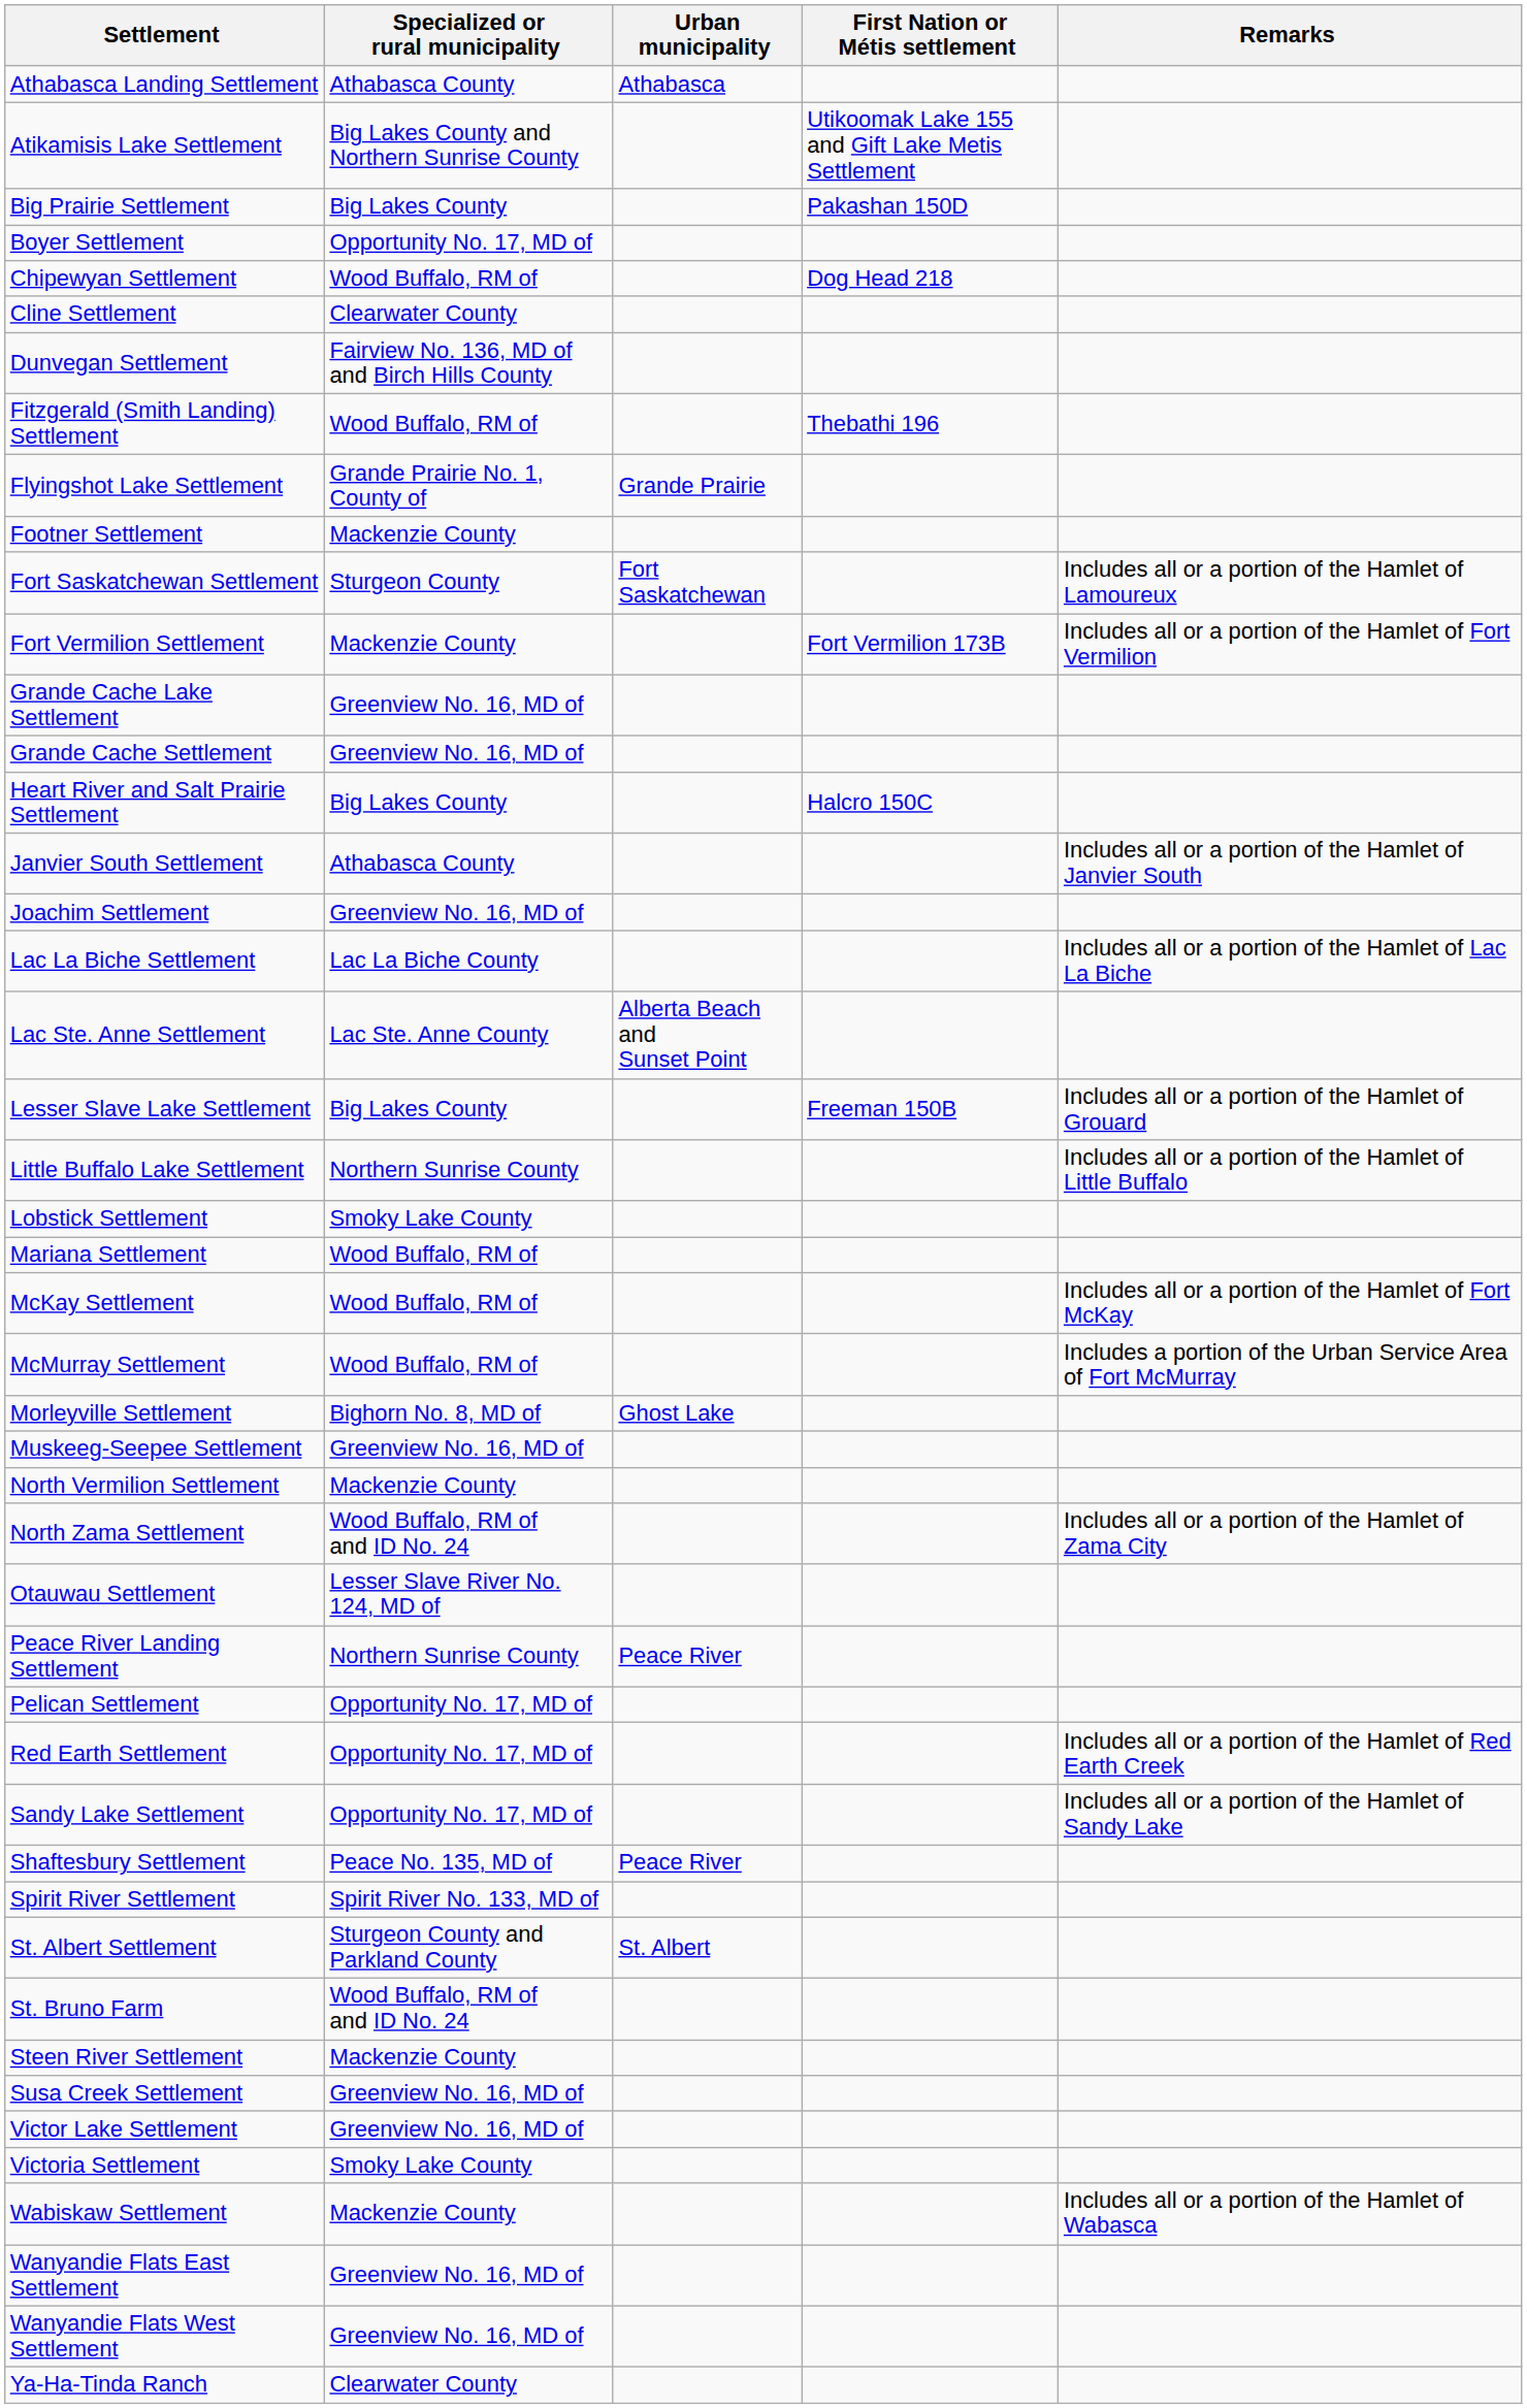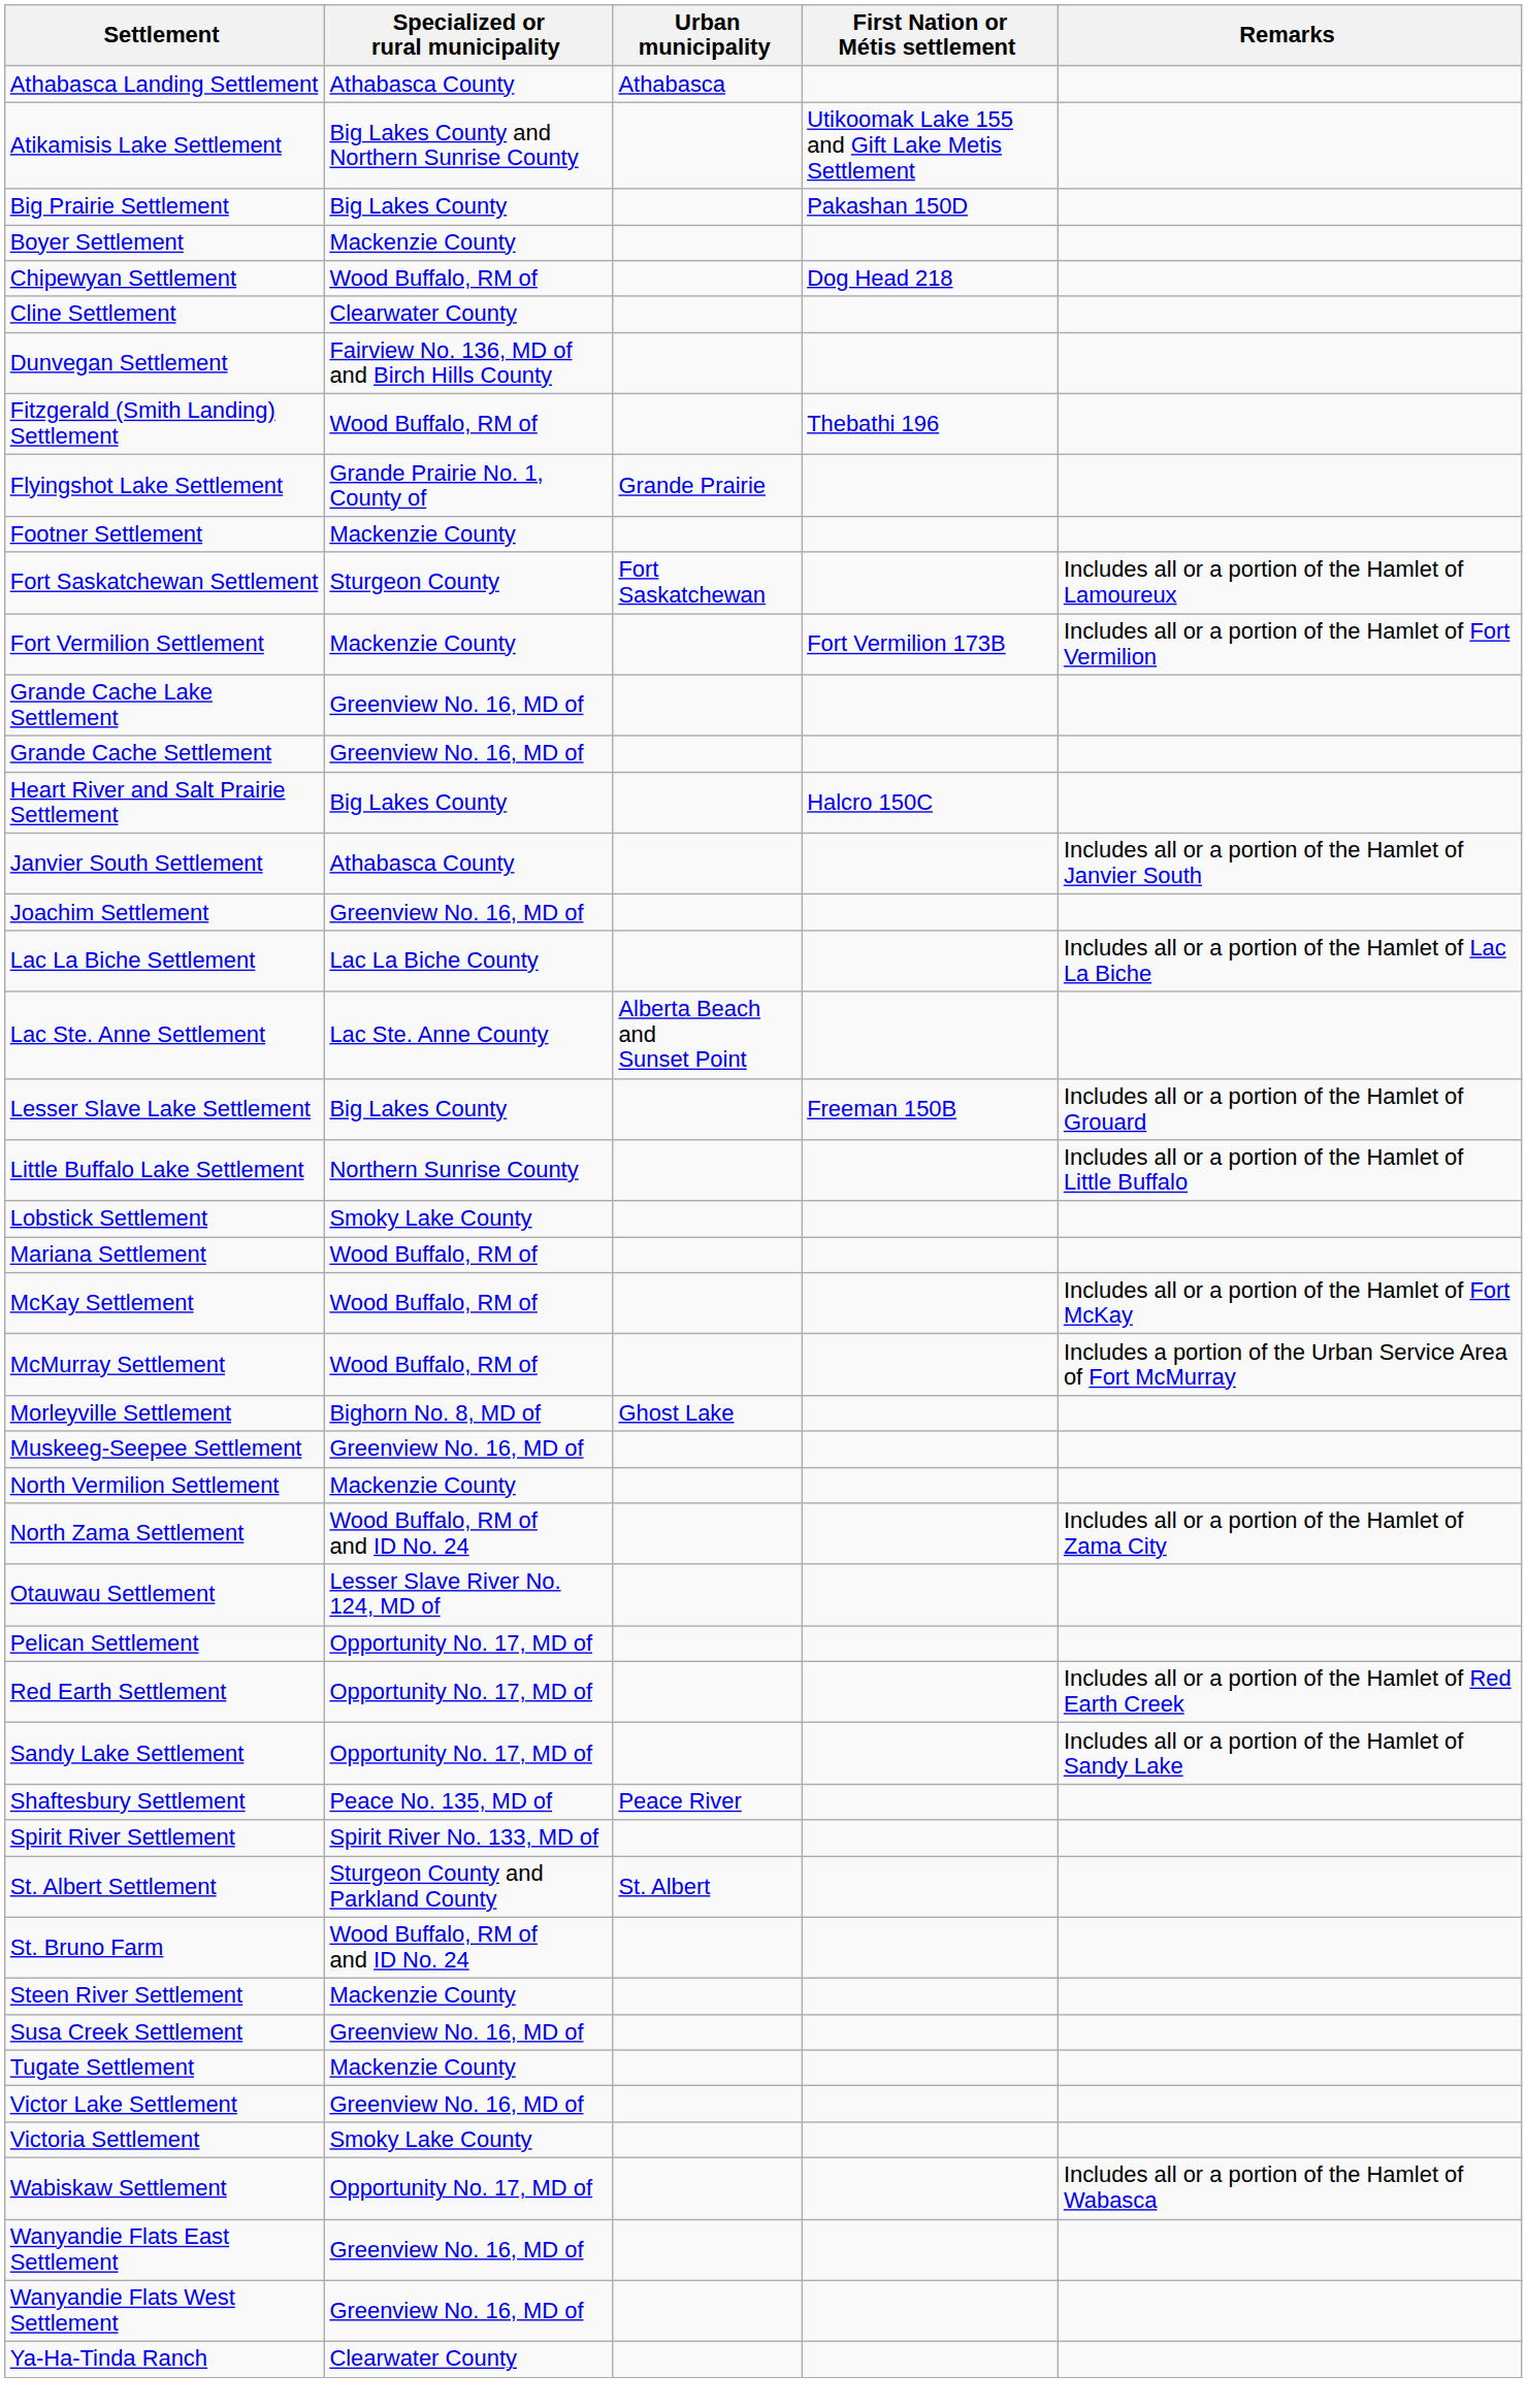 <table class="wikitable sortable" style="width:85%">
 <tr>
 <th width=""><strong>Settlement</strong> </th>
 <th width=""><strong>Specialized or<br>rural municipality</strong> </th>
 <th width=""><strong>Urban<br>municipality</strong> </th>
 <th width=""><strong>First Nation or<br>Métis settlement</strong> </th>
 <th class=unsortable><strong>Remarks</strong> </th>
 </tr>
 <tr>
 <td><a href='#'>Athabasca Landing Settlement</a></td>
 <td><a href='#'>Athabasca County</a></td>
 <td><a href='#'>Athabasca</a></td>
 <td> </td>
 <td> </td>
 </tr>
 <tr>
 <td><a href='#'>Atikamisis Lake Settlement</a></td>
 <td><a href='#'>Big Lakes County</a> and<br><a href='#'>Northern Sunrise County</a></td>
 <td> </td>
 <td><a href='#'>Utikoomak Lake 155</a><br>and <a href='#'>Gift Lake Metis Settlement</a></td>
 <td> </td>
 </tr>
 <tr>
 <td><a href='#'>Big Prairie Settlement</a></td>
 <td><a href='#'>Big Lakes County</a></td>
 <td> </td>
 <td><a href='#'>Pakashan 150D</a></td>
 <td> </td>
 </tr>
 <tr>
 <td><a href='#'>Boyer Settlement</a></td>
-<td><a href='#'>Opportunity No. 17, MD of</a></td>
+<td><a href='#'>Mackenzie County</a></td>
 <td> </td>
 <td> </td>
 <td> </td>
 </tr>
 <tr>
 <td><a href='#'>Chipewyan Settlement</a></td>
 <td><a href='#'>Wood Buffalo, RM of</a></td>
 <td> </td>
 <td><a href='#'>Dog Head 218</a></td>
 <td> </td>
 </tr>
 <tr>
 <td><a href='#'>Cline Settlement</a></td>
 <td><a href='#'>Clearwater County</a></td>
 <td> </td>
 <td> </td>
 <td> </td>
 </tr>
 <tr>
 <td><a href='#'>Dunvegan Settlement</a></td>
 <td><a href='#'>Fairview No. 136, MD of</a><br>and <a href='#'>Birch Hills County</a></td>
 <td> </td>
 <td> </td>
 <td> </td>
 </tr>
 <tr>
 <td><a href='#'>Fitzgerald (Smith Landing) Settlement</a></td>
 <td><a href='#'>Wood Buffalo, RM of</a></td>
 <td> </td>
 <td><a href='#'>Thebathi 196</a></td>
 <td> </td>
 </tr>
 <tr>
 <td><a href='#'>Flyingshot Lake Settlement</a></td>
 <td><a href='#'>Grande Prairie No. 1, County of</a></td>
 <td><a href='#'>Grande Prairie</a></td>
 <td> </td>
 <td> </td>
 </tr>
 <tr>
 <td><a href='#'>Footner Settlement</a></td>
 <td><a href='#'>Mackenzie County</a></td>
 <td> </td>
 <td> </td>
 <td> </td>
 </tr>
 <tr>
 <td><a href='#'>Fort Saskatchewan Settlement</a></td>
 <td><a href='#'>Sturgeon County</a></td>
 <td><a href='#'>Fort Saskatchewan</a></td>
 <td> </td>
 <td>Includes all or a portion of the Hamlet of <a href='#'>Lamoureux</a></td>
 </tr>
 <tr>
 <td><a href='#'>Fort Vermilion Settlement</a></td>
 <td><a href='#'>Mackenzie County</a></td>
 <td> </td>
 <td><a href='#'>Fort Vermilion 173B</a></td>
 <td>Includes all or a portion of the Hamlet of <a href='#'>Fort Vermilion</a></td>
 </tr>
 <tr>
 <td><a href='#'>Grande Cache Lake Settlement</a></td>
 <td><a href='#'>Greenview No. 16, MD of</a></td>
 <td> </td>
 <td> </td>
 <td> </td>
 </tr>
 <tr>
 <td><a href='#'>Grande Cache Settlement</a></td>
 <td><a href='#'>Greenview No. 16, MD of</a></td>
 <td> </td>
 <td> </td>
 <td> </td>
 </tr>
 <tr>
 <td><a href='#'>Heart River and Salt Prairie Settlement</a></td>
 <td><a href='#'>Big Lakes County</a></td>
 <td> </td>
 <td><a href='#'>Halcro 150C</a></td>
 <td> </td>
 </tr>
 <tr>
 <td><a href='#'>Janvier South Settlement</a></td>
 <td><a href='#'>Athabasca County</a></td>
 <td> </td>
 <td> </td>
 <td>Includes all or a portion of the Hamlet of <a href='#'>Janvier South</a></td>
 </tr>
 <tr>
 <td><a href='#'>Joachim Settlement</a></td>
 <td><a href='#'>Greenview No. 16, MD of</a></td>
 <td> </td>
 <td> </td>
 <td> </td>
 </tr>
 <tr>
 <td><a href='#'>Lac La Biche Settlement</a></td>
 <td><a href='#'>Lac La Biche County</a></td>
 <td> </td>
 <td> </td>
 <td>Includes all or a portion of the Hamlet of <a href='#'>Lac La Biche</a></td>
 </tr>
 <tr>
 <td><a href='#'>Lac Ste. Anne Settlement</a></td>
 <td><a href='#'>Lac Ste. Anne County</a></td>
 <td><a href='#'>Alberta Beach</a> and<br><a href='#'>Sunset Point</a></td>
 <td> </td>
 <td> </td>
 </tr>
 <tr>
 <td><a href='#'>Lesser Slave Lake Settlement</a></td>
 <td><a href='#'>Big Lakes County</a></td>
 <td> </td>
 <td><a href='#'>Freeman 150B</a></td>
 <td>Includes all or a portion of the Hamlet of <a href='#'>Grouard</a></td>
 </tr>
 <tr>
 <td><a href='#'>Little Buffalo Lake Settlement</a></td>
 <td><a href='#'>Northern Sunrise County</a></td>
 <td> </td>
 <td> </td>
 <td>Includes all or a portion of the Hamlet of <a href='#'>Little Buffalo</a></td>
 </tr>
 <tr>
 <td><a href='#'>Lobstick Settlement</a></td>
 <td><a href='#'>Smoky Lake County</a></td>
 <td> </td>
 <td> </td>
 <td> </td>
 </tr>
 <tr>
 <td><a href='#'>Mariana Settlement</a></td>
 <td><a href='#'>Wood Buffalo, RM of</a></td>
 <td> </td>
 <td> </td>
 <td> </td>
 </tr>
 <tr>
 <td><a href='#'>McKay Settlement</a></td>
 <td><a href='#'>Wood Buffalo, RM of</a></td>
 <td> </td>
 <td> </td>
 <td>Includes all or a portion of the Hamlet of <a href='#'>Fort McKay</a></td>
 </tr>
 <tr>
 <td><a href='#'>McMurray Settlement</a></td>
 <td><a href='#'>Wood Buffalo, RM of</a></td>
 <td> </td>
 <td> </td>
 <td>Includes a portion of the Urban Service Area of <a href='#'>Fort McMurray</a></td>
 </tr>
 <tr>
 <td><a href='#'>Morleyville Settlement</a></td>
 <td><a href='#'>Bighorn No. 8, MD of</a></td>
 <td><a href='#'>Ghost Lake</a></td>
 <td> </td>
 <td> </td>
 </tr>
 <tr>
 <td><a href='#'>Muskeeg-Seepee Settlement</a></td>
 <td><a href='#'>Greenview No. 16, MD of</a></td>
 <td> </td>
 <td> </td>
 <td> </td>
 </tr>
 <tr>
 <td><a href='#'>North Vermilion Settlement</a></td>
 <td><a href='#'>Mackenzie County</a></td>
 <td> </td>
 <td> </td>
 <td> </td>
 </tr>
 <tr>
 <td><a href='#'>North Zama Settlement</a></td>
 <td><a href='#'>Wood Buffalo, RM of</a><br>and <a href='#'>ID No. 24</a></td>
 <td> </td>
 <td> </td>
 <td>Includes all or a portion of the Hamlet of <a href='#'>Zama City</a></td>
 </tr>
 <tr>
 <td><a href='#'>Otauwau Settlement</a></td>
 <td><a href='#'>Lesser Slave River No. 124, MD of</a></td>
 <td> </td>
 <td> </td>
 <td> </td>
 </tr>
 <tr>
-<td><a href='#'>Peace River Landing Settlement</a></td>
-<td><a href='#'>Northern Sunrise County</a></td>
-<td><a href='#'>Peace River</a></td>
-<td> </td>
-<td> </td>
-</tr>
-<tr>
 <td><a href='#'>Pelican Settlement</a></td>
 <td><a href='#'>Opportunity No. 17, MD of</a></td>
 <td> </td>
 <td> </td>
 <td> </td>
 </tr>
 <tr>
 <td><a href='#'>Red Earth Settlement</a></td>
 <td><a href='#'>Opportunity No. 17, MD of</a></td>
 <td> </td>
 <td> </td>
 <td>Includes all or a portion of the Hamlet of <a href='#'>Red Earth Creek</a></td>
 </tr>
 <tr>
 <td><a href='#'>Sandy Lake Settlement</a></td>
 <td><a href='#'>Opportunity No. 17, MD of</a></td>
 <td> </td>
 <td> </td>
 <td>Includes all or a portion of the Hamlet of <a href='#'>Sandy Lake</a></td>
 </tr>
 <tr>
 <td><a href='#'>Shaftesbury Settlement</a></td>
 <td><a href='#'>Peace No. 135, MD of</a></td>
 <td><a href='#'>Peace River</a></td>
 <td> </td>
 <td> </td>
 </tr>
 <tr>
 <td><a href='#'>Spirit River Settlement</a></td>
 <td><a href='#'>Spirit River No. 133, MD of</a></td>
 <td> </td>
 <td> </td>
 <td> </td>
 </tr>
 <tr>
 <td><a href='#'>St. Albert Settlement</a></td>
 <td><a href='#'>Sturgeon County</a> and<br><a href='#'>Parkland County</a></td>
 <td><a href='#'>St. Albert</a></td>
 <td> </td>
 <td> </td>
 </tr>
 <tr>
 <td><a href='#'>St. Bruno Farm</a></td>
 <td><a href='#'>Wood Buffalo, RM of</a><br>and <a href='#'>ID No. 24</a></td>
 <td> </td>
 <td> </td>
 <td> </td>
 </tr>
 <tr>
 <td><a href='#'>Steen River Settlement</a></td>
 <td><a href='#'>Mackenzie County</a></td>
 <td> </td>
 <td> </td>
 <td> </td>
 </tr>
 <tr>
 <td><a href='#'>Susa Creek Settlement</a></td>
 <td><a href='#'>Greenview No. 16, MD of</a></td>
 <td> </td>
 <td> </td>
 <td> </td>
 </tr>
 <tr>
+<td><a href='#'>Tugate Settlement</a></td>
+<td><a href='#'>Mackenzie County</a></td>
+<td> </td>
+<td> </td>
+<td> </td>
+</tr>
+<tr>
 <td><a href='#'>Victor Lake Settlement</a></td>
 <td><a href='#'>Greenview No. 16, MD of</a></td>
 <td> </td>
 <td> </td>
 <td> </td>
 </tr>
 <tr>
 <td><a href='#'>Victoria Settlement</a></td>
 <td><a href='#'>Smoky Lake County</a></td>
 <td> </td>
 <td> </td>
 <td> </td>
 </tr>
 <tr>
 <td><a href='#'>Wabiskaw Settlement</a></td>
-<td><a href='#'>Mackenzie County</a></td>
+<td><a href='#'>Opportunity No. 17, MD of</a></td>
 <td> </td>
 <td> </td>
 <td>Includes all or a portion of the Hamlet of <a href='#'>Wabasca</a></td>
 </tr>
 <tr>
 <td><a href='#'>Wanyandie Flats East Settlement</a></td>
 <td><a href='#'>Greenview No. 16, MD of</a></td>
 <td> </td>
 <td> </td>
 <td> </td>
 </tr>
 <tr>
 <td><a href='#'>Wanyandie Flats West Settlement</a></td>
 <td><a href='#'>Greenview No. 16, MD of</a></td>
 <td> </td>
 <td> </td>
 <td> </td>
 </tr>
 <tr>
 <td><a href='#'>Ya-Ha-Tinda Ranch</a></td>
 <td><a href='#'>Clearwater County</a></td>
 <td> </td>
 <td> </td>
 <td> </td>
 </tr>
 <tr>
 </tr>
 </table>
